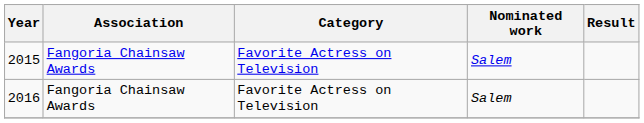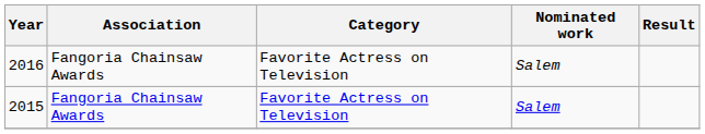 <table class="wikitable sortable">
 <tr>
 <th>Year</th>
 <th>Association</th>
 <th>Category</th>
 <th>Nominated work</th>
 <th>Result</th>
 </tr>
 <tr>
+<td>2016</td>
+<td>Fangoria Chainsaw Awards</td>
+<td>Favorite Actress on Television</td>
+<td><em>Salem</em></td>
+<td></td>
+</tr>
+<tr>
 <td>2015</td>
 <td><a href='#'>Fangoria Chainsaw Awards</a></td>
 <td><a href='#'>Favorite Actress on Television</a></td>
 <td><em><a href='#'>Salem</a></em></td>
 <td></td>
 </tr>
 <tr>
-<td>2016</td>
-<td>Fangoria Chainsaw Awards</td>
-<td>Favorite Actress on Television</td>
-<td><em>Salem</em></td>
-<td></td>
-</tr>
-<tr>
 </tr>
 </table>
